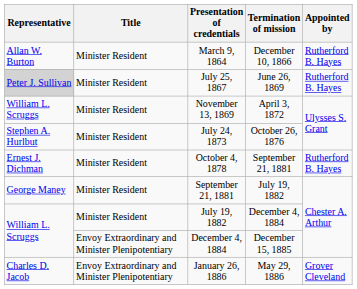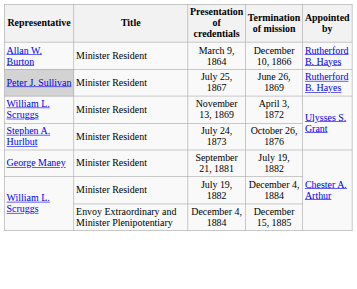 <table class=wikitable width=90%>
 <tr>
 <th width=20%>Representative</th>
 <th width=33%>Title</th>
 <th width=16%>Presentation<br>of credentials</th>
 <th width=16%>Termination<br>of mission</th>
 <th width=14%>Appointed by</th>
 </tr>
 <tr>
 <td><a href='#'>Allan W. Burton</a></td>
 <td>Minister Resident</td>
 <td align=center>March 9, 1864</td>
 <td align=center>December 10, 1866</td>
 <td><a href='#'>Rutherford B. Hayes</a></td>
 </tr>
 <tr>
 <td style="background: lightgrey;"><a href='#'>Peter J. Sullivan</a></td>
 <td>Minister Resident</td>
 <td align=center>July 25, 1867</td>
 <td align=center>June 26, 1869</td>
 <td><a href='#'>Rutherford B. Hayes</a></td>
 </tr>
 <tr>
 <td><a href='#'>William L. Scruggs</a></td>
 <td>Minister Resident</td>
 <td align=center>November 13, 1869</td>
 <td align=center>April 3, 1872</td>
 <td rowspan=2><a href='#'>Ulysses S. Grant</a></td>
 </tr>
 <tr>
 <td><a href='#'>Stephen A. Hurlbut</a></td>
 <td>Minister Resident</td>
 <td align=center>July 24, 1873</td>
 <td align=center>October 26, 1876</td>
 </tr>
 <tr>
-<td><a href='#'>Ernest J. Dichman</a></td>
-<td>Minister Resident</td>
-<td align=center>October 4, 1878</td>
-<td align=center>September 21, 1881</td>
-<td><a href='#'>Rutherford B. Hayes</a></td>
-</tr>
-<tr>
 <td><a href='#'>George Maney</a></td>
 <td>Minister Resident</td>
 <td align=center>September 21, 1881</td>
 <td align=center>July 19, 1882</td>
 <td rowspan=3><a href='#'>Chester A. Arthur</a></td>
 </tr>
 <tr>
 <td rowspan=2><a href='#'>William L. Scruggs</a></td>
 <td>Minister Resident</td>
 <td align=center>July 19, 1882</td>
 <td align=center>December 4, 1884</td>
 </tr>
 <tr>
 <td>Envoy Extraordinary and Minister Plenipotentiary</td>
 <td align=center>December 4, 1884</td>
 <td align=center>December 15, 1885</td>
 </tr>
-<tr>
-<td><a href='#'>Charles D. Jacob</a></td>
-<td>Envoy Extraordinary and Minister Plenipotentiary</td>
-<td align=center>January 26, 1886</td>
-<td align=center>May 29, 1886</td>
-<td><a href='#'>Grover Cleveland</a></td>
-</tr>
 </table>
